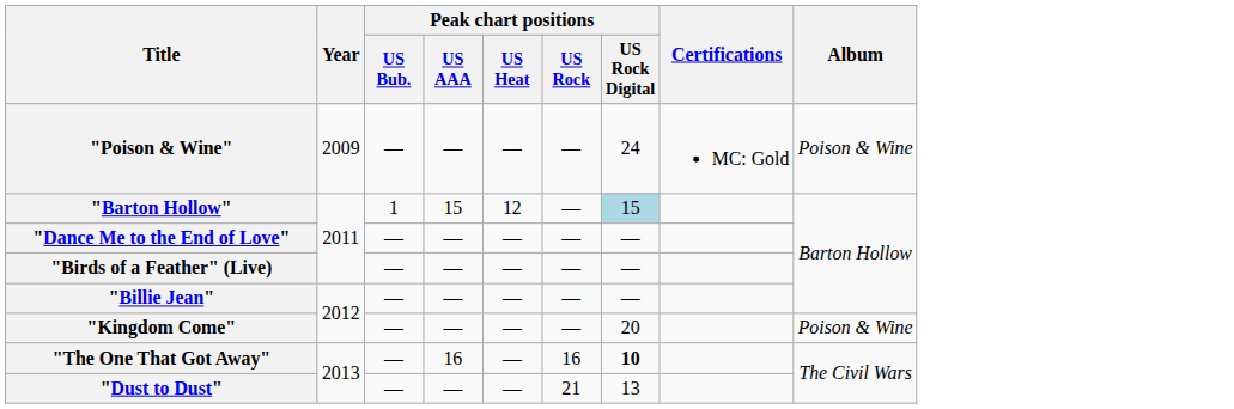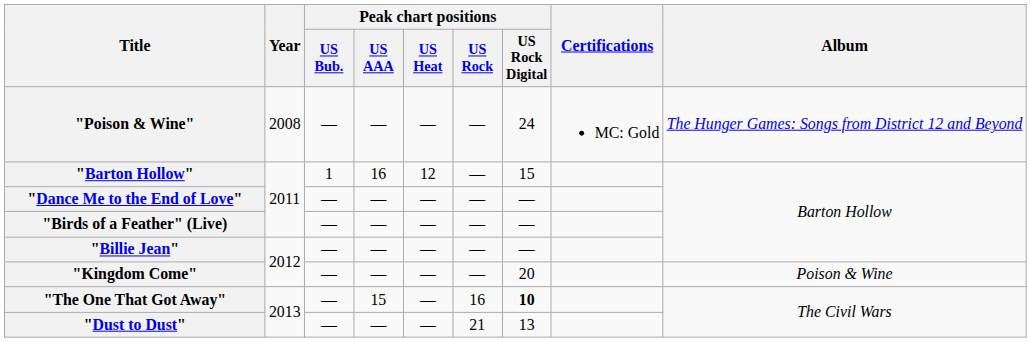 <table class="wikitable plainrowheaders" style="text-align:center;" border="1">
 <tr>
 <th scope="col" rowspan="2" style="width:16em;">Title</th>
 <th scope="col" rowspan="2">Year</th>
 <th scope="col" colspan="5">Peak chart positions</th>
 <th scope="col" rowspan="2"><a href='#'>Certifications</a></th>
 <th scope="col" rowspan="2">Album</th>
 </tr>
 <tr>
 <th scope="col" style="width:3em;font-size:90%;"><a href='#'>US<br>Bub.</a><br></th>
 <th scope="col" style="width:3em;font-size:90%;"><a href='#'>US AAA</a><br></th>
 <th scope="col" style="width:3em;font-size:90%;"><a href='#'>US Heat</a><br></th>
 <th scope="col" style="width:3em;font-size:90%;"><a href='#'>US Rock</a><br></th>
 <th scope="col" style="width:3em;font-size:90%;">US Rock Digital<br></th>
 </tr>
 <tr>
 <th scope="row">"Poison & Wine"</th>
-<td>2009</td>
+<td>2008</td>
 <td>—</td>
 <td>—</td>
 <td>—</td>
 <td>—</td>
 <td>24</td>
 <td><br><ul><li>MC: Gold</li></ul></td>
-<td><em>Poison & Wine</em></td>
+<td><em><a href='#'>The Hunger Games: Songs from District 12 and Beyond</a></em></td>
 </tr>
 <tr>
 <th scope="row">"<a href='#'>Barton Hollow</a>"</th>
 <td rowspan="3">2011</td>
 <td>1</td>
-<td>15</td>
+<td>16</td>
 <td>12</td>
 <td>—</td>
-<td style="background: lightblue;">15</td>
+<td>15</td>
 <td></td>
 <td rowspan="4"><em>Barton Hollow</em></td>
 </tr>
 <tr>
 <th scope="row">"<a href='#'>Dance Me to the End of Love</a>"</th>
 <td>—</td>
 <td>—</td>
 <td>—</td>
 <td>—</td>
 <td>—</td>
 <td></td>
 </tr>
 <tr>
 <th scope="row">"Birds of a Feather" (Live)</th>
 <td>—</td>
 <td>—</td>
 <td>—</td>
 <td>—</td>
 <td>—</td>
 <td></td>
 </tr>
 <tr>
 <th scope="row">"<a href='#'>Billie Jean</a>"</th>
 <td rowspan="2">2012</td>
 <td>—</td>
 <td>—</td>
 <td>—</td>
 <td>—</td>
 <td>—</td>
 <td></td>
 </tr>
 <tr>
 <th scope="row">"Kingdom Come"</th>
 <td>—</td>
 <td>—</td>
 <td>—</td>
 <td>—</td>
 <td>20</td>
 <td></td>
 <td><em>Poison & Wine</em></td>
 </tr>
 <tr>
 <th scope="row">"The One That Got Away"</th>
 <td rowspan="2">2013</td>
 <td>—</td>
-<td>16</td>
+<td>15</td>
 <td>—</td>
 <td>16</td>
 <td><strong>10</strong></td>
 <td></td>
 <td rowspan="2"><em>The Civil Wars</em></td>
 </tr>
 <tr>
 <th scope="row">"<a href='#'>Dust to Dust</a>"</th>
 <td>—</td>
 <td>—</td>
 <td>—</td>
 <td>21</td>
 <td>13</td>
 <td></td>
 </tr>
 </table>
